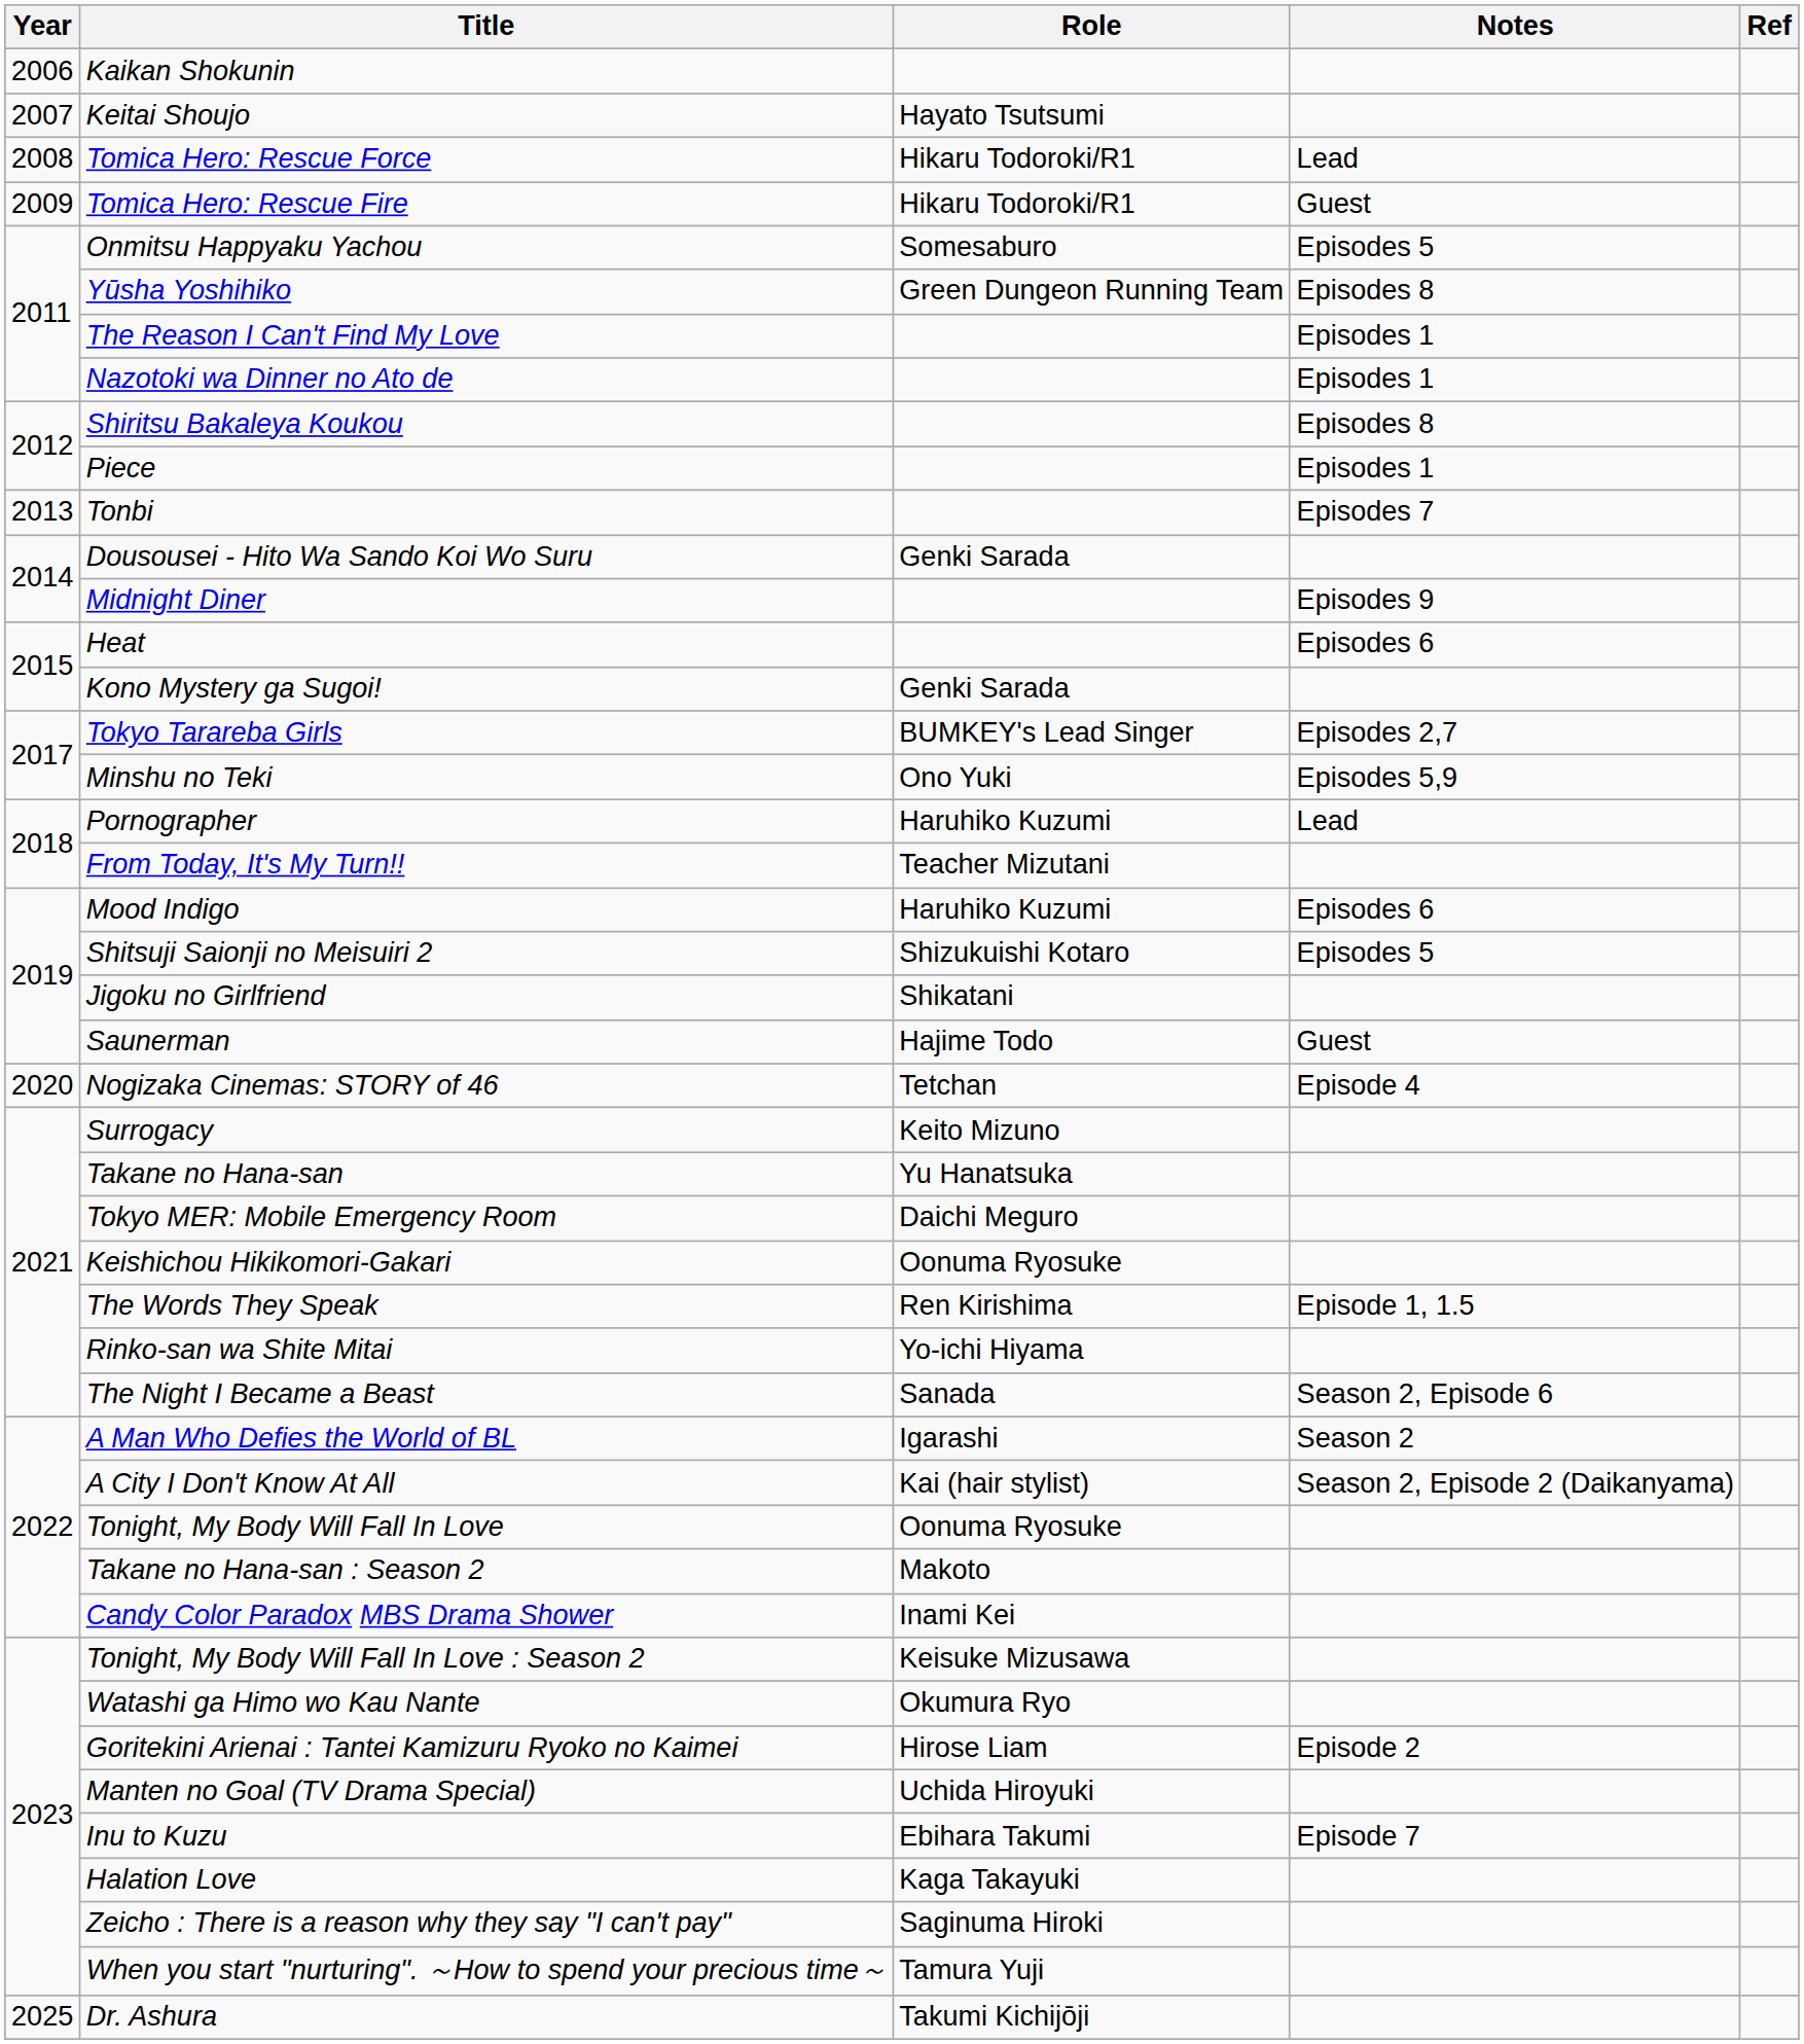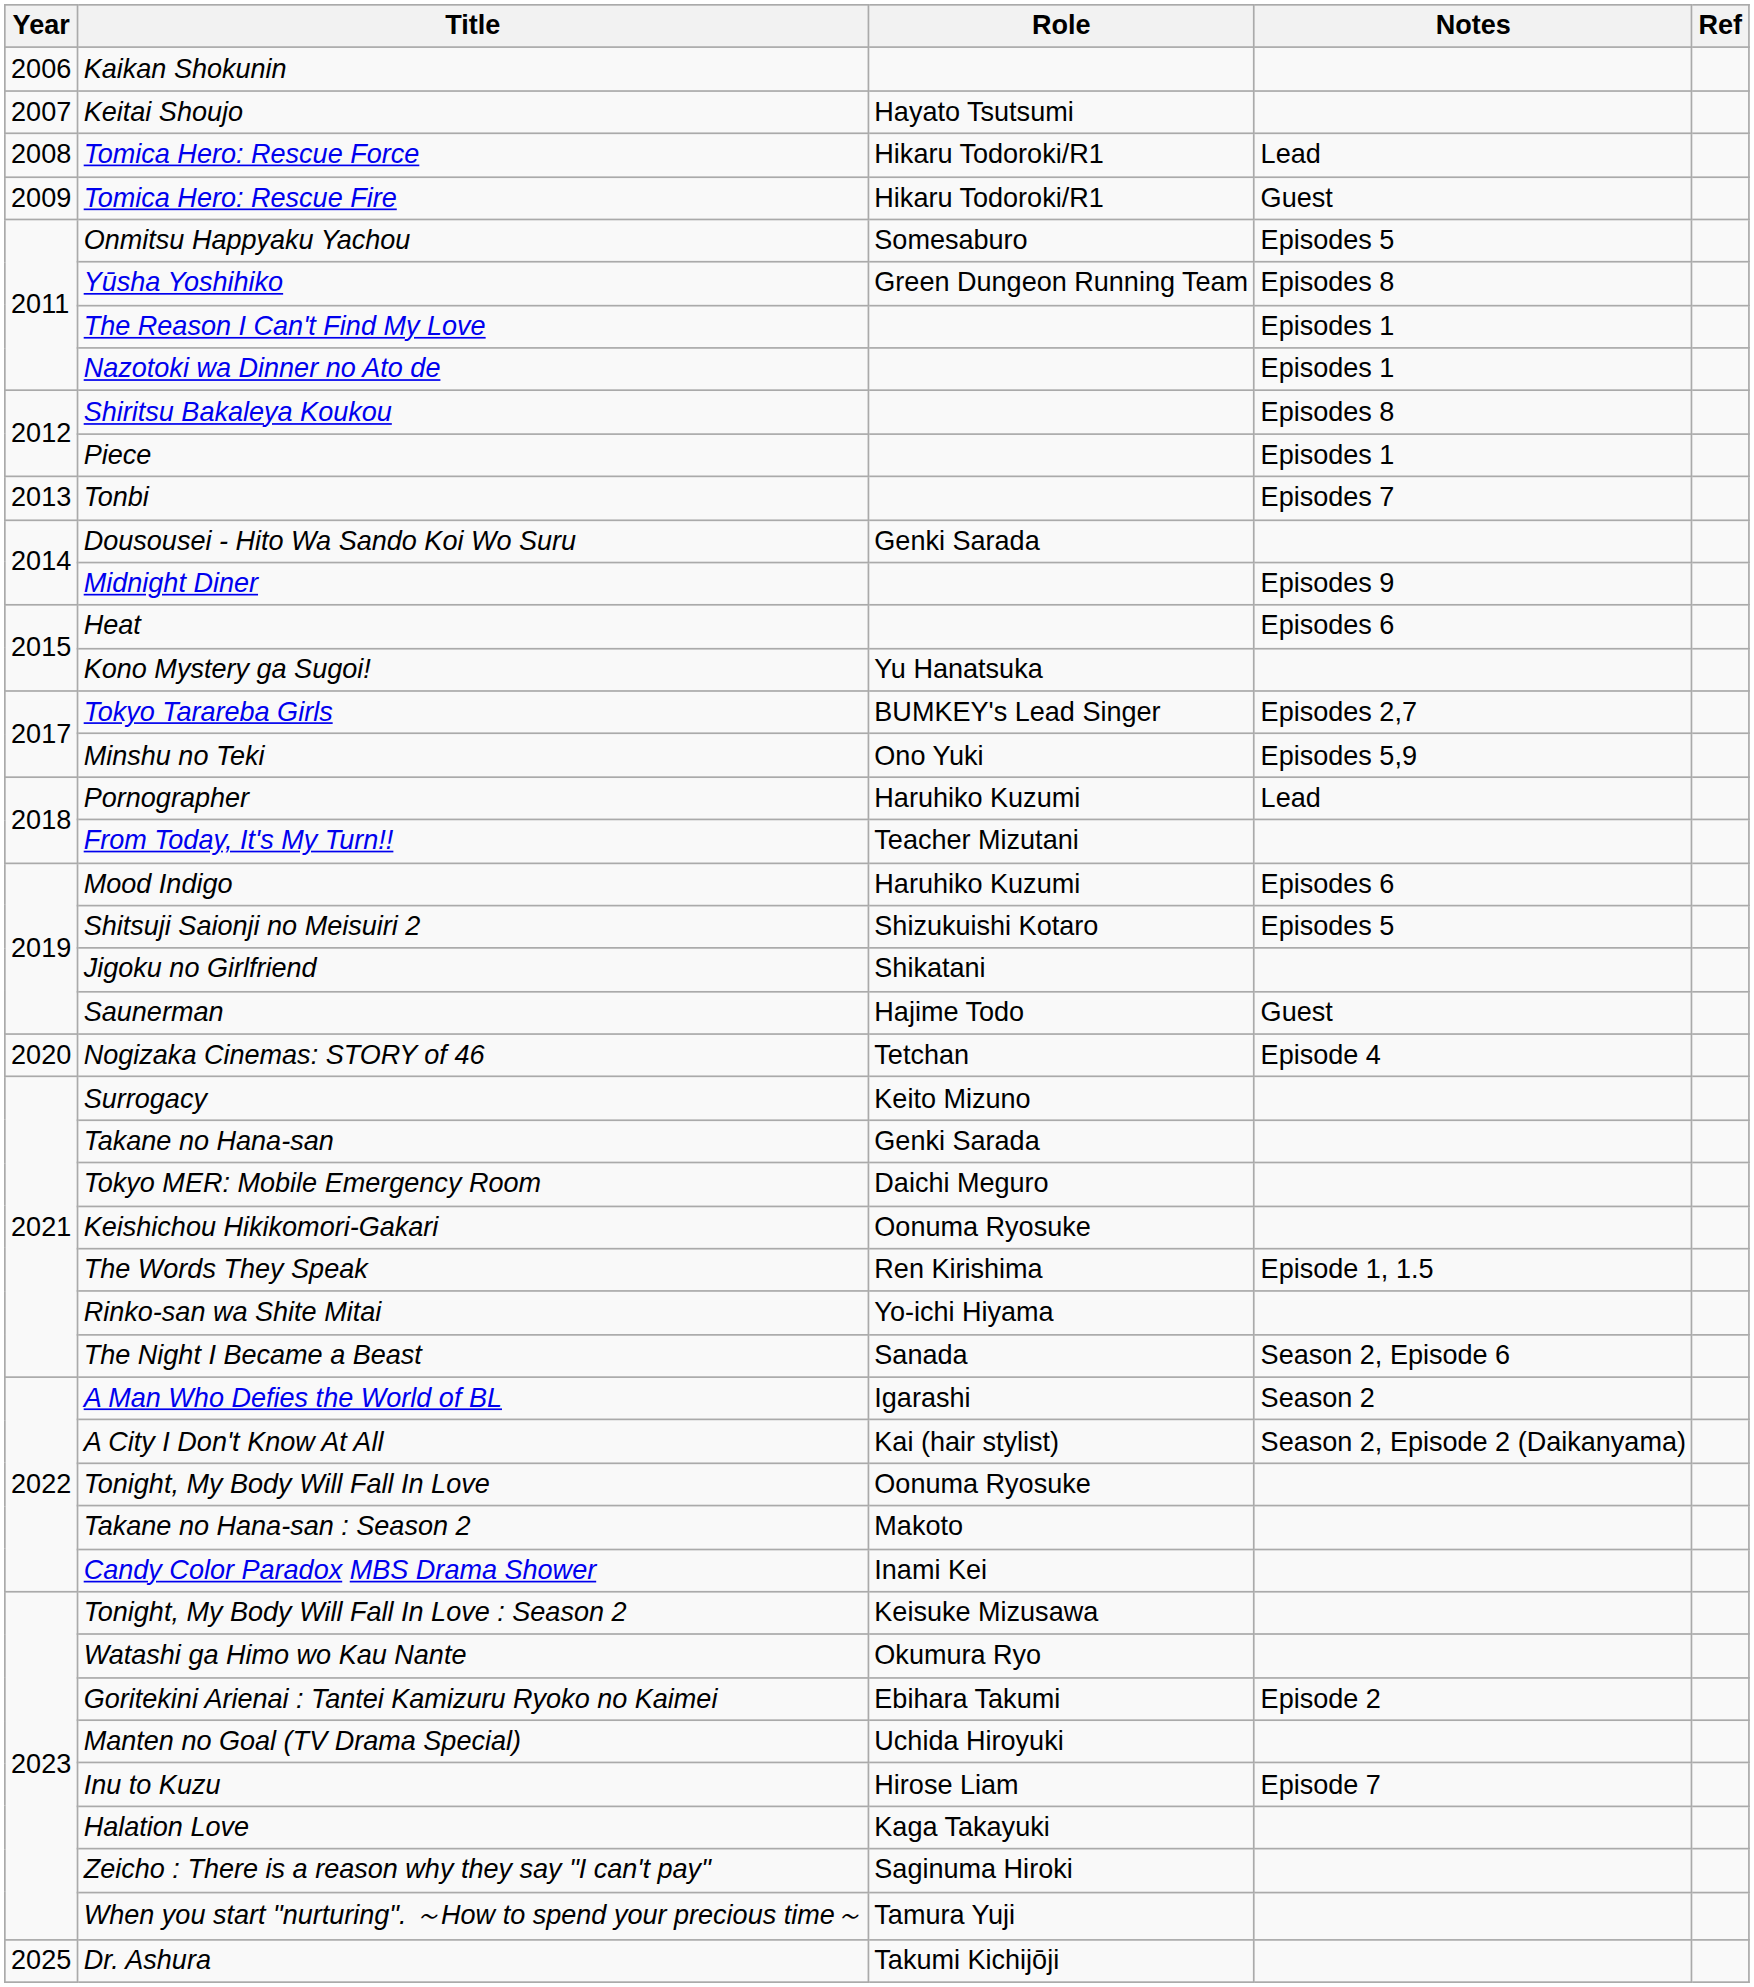 <table class="wikitable">
 <tr>
 <th>Year</th>
 <th>Title</th>
 <th>Role</th>
 <th>Notes</th>
 <th>Ref</th>
 </tr>
 <tr>
 <td>2006</td>
 <td><em>Kaikan Shokunin</em></td>
 <td></td>
 <td></td>
 <td></td>
 </tr>
 <tr>
 <td>2007</td>
 <td><em>Keitai Shoujo</em></td>
 <td>Hayato Tsutsumi</td>
 <td></td>
 <td></td>
 </tr>
 <tr>
 <td>2008</td>
 <td><em><a href='#'>Tomica Hero: Rescue Force</a></em></td>
 <td>Hikaru Todoroki/R1</td>
 <td>Lead</td>
 <td></td>
 </tr>
 <tr>
 <td>2009</td>
 <td><em><a href='#'>Tomica Hero: Rescue Fire</a></em></td>
 <td>Hikaru Todoroki/R1</td>
 <td>Guest</td>
 <td></td>
 </tr>
 <tr>
 <td rowspan="4">2011</td>
 <td><em>Onmitsu Happyaku Yachou</em></td>
 <td>Somesaburo</td>
 <td>Episodes 5</td>
 <td></td>
 </tr>
 <tr>
 <td><em><a href='#'>Yūsha Yoshihiko</a></em></td>
 <td>Green Dungeon Running Team</td>
 <td>Episodes 8</td>
 <td></td>
 </tr>
 <tr>
 <td><em><a href='#'>The Reason I Can't Find My Love</a></em></td>
 <td></td>
 <td>Episodes 1</td>
 <td></td>
 </tr>
 <tr>
 <td><em><a href='#'>Nazotoki wa Dinner no Ato de</a></em></td>
 <td></td>
 <td>Episodes 1</td>
 <td></td>
 </tr>
 <tr>
 <td rowspan="2">2012</td>
 <td><em><a href='#'>Shiritsu Bakaleya Koukou</a></em></td>
 <td></td>
 <td>Episodes 8</td>
 <td></td>
 </tr>
 <tr>
 <td><em>Piece</em></td>
 <td></td>
 <td>Episodes 1</td>
 <td></td>
 </tr>
 <tr>
 <td>2013</td>
 <td><em>Tonbi</em></td>
 <td></td>
 <td>Episodes 7</td>
 <td></td>
 </tr>
 <tr>
 <td rowspan="2">2014</td>
 <td><em>Dousousei - Hito Wa Sando Koi Wo Suru</em></td>
 <td>Genki Sarada</td>
 <td></td>
 <td></td>
 </tr>
 <tr>
 <td><a href='#'><em>Midnight Diner</em></a></td>
 <td></td>
 <td>Episodes 9</td>
 <td></td>
 </tr>
 <tr>
 <td rowspan="2">2015</td>
 <td><em>Heat</em></td>
 <td></td>
 <td>Episodes 6</td>
 <td></td>
 </tr>
 <tr>
 <td><em>Kono Mystery ga Sugoi!</em></td>
-<td>Genki Sarada</td>
+<td>Yu Hanatsuka</td>
 <td></td>
 <td></td>
 </tr>
 <tr>
 <td rowspan="2">2017</td>
 <td><em><a href='#'>Tokyo Tarareba Girls</a></em></td>
 <td>BUMKEY's Lead Singer</td>
 <td>Episodes 2,7</td>
 <td></td>
 </tr>
 <tr>
 <td><em>Minshu no Teki</em></td>
 <td>Ono Yuki</td>
 <td>Episodes 5,9</td>
 <td></td>
 </tr>
 <tr>
 <td rowspan="2">2018</td>
 <td><em>Pornographer</em></td>
 <td>Haruhiko Kuzumi</td>
 <td>Lead</td>
 <td></td>
 </tr>
 <tr>
 <td><em><a href='#'>From Today, It's My Turn!!</a></em></td>
 <td>Teacher Mizutani</td>
 <td></td>
 <td></td>
 </tr>
 <tr>
 <td rowspan="4">2019</td>
 <td><em>Mood Indigo</em></td>
 <td>Haruhiko Kuzumi</td>
 <td>Episodes 6</td>
 <td></td>
 </tr>
 <tr>
 <td><em>Shitsuji Saionji no Meisuiri 2</em></td>
 <td>Shizukuishi Kotaro</td>
 <td>Episodes 5</td>
 <td></td>
 </tr>
 <tr>
 <td><em>Jigoku no Girlfriend</em></td>
 <td>Shikatani</td>
 <td></td>
 <td></td>
 </tr>
 <tr>
 <td><em>Saunerman</em></td>
 <td>Hajime Todo</td>
 <td>Guest</td>
 <td></td>
 </tr>
 <tr>
 <td>2020</td>
 <td><em>Nogizaka Cinemas: STORY of 46</em></td>
 <td>Tetchan</td>
 <td>Episode 4</td>
 <td></td>
 </tr>
 <tr>
 <td rowspan="7">2021</td>
 <td><em>Surrogacy</em></td>
 <td>Keito Mizuno</td>
 <td></td>
 <td></td>
 </tr>
 <tr>
 <td><em>Takane no Hana-san</em></td>
-<td>Yu Hanatsuka</td>
+<td>Genki Sarada</td>
 <td></td>
 <td></td>
 </tr>
 <tr>
 <td><em>Tokyo MER: Mobile Emergency Room</em></td>
 <td>Daichi Meguro</td>
 <td></td>
 <td></td>
 </tr>
 <tr>
 <td><em>Keishichou Hikikomori-Gakari</em></td>
 <td>Oonuma Ryosuke</td>
 <td></td>
 <td></td>
 </tr>
 <tr>
 <td><em>The Words They Speak</em></td>
 <td>Ren Kirishima</td>
 <td>Episode 1, 1.5</td>
 <td></td>
 </tr>
 <tr>
 <td><em>Rinko-san wa Shite Mitai</em></td>
 <td>Yo-ichi Hiyama</td>
 <td></td>
 <td></td>
 </tr>
 <tr>
 <td><em>The Night I Became a Beast</em></td>
 <td>Sanada</td>
 <td>Season 2, Episode 6</td>
 <td></td>
 </tr>
 <tr>
 <td rowspan="5">2022</td>
 <td><em><a href='#'>A Man Who Defies the World of BL</a></em></td>
 <td>Igarashi</td>
 <td>Season 2</td>
 <td></td>
 </tr>
 <tr>
 <td><em>A City I Don't Know At All</em></td>
 <td>Kai (hair stylist)</td>
 <td>Season 2, Episode 2 (Daikanyama)</td>
 <td></td>
 </tr>
 <tr>
 <td><em>Tonight, My Body Will Fall In Love</em></td>
 <td>Oonuma Ryosuke</td>
 <td></td>
 <td></td>
 </tr>
 <tr>
 <td><em>Takane no Hana-san : Season 2</em></td>
 <td>Makoto</td>
 <td></td>
 <td></td>
 </tr>
 <tr>
 <td><em><a href='#'>Candy Color Paradox</a> <a href='#'>MBS Drama Shower</a></em></td>
 <td>Inami Kei</td>
 <td></td>
 <td></td>
 </tr>
 <tr>
 <td rowspan="8">2023</td>
 <td><em>Tonight, My Body Will Fall In Love : Season 2</em></td>
 <td>Keisuke Mizusawa</td>
 <td></td>
 <td></td>
 </tr>
 <tr>
 <td><em>Watashi ga Himo wo Kau Nante</em></td>
 <td>Okumura Ryo</td>
 <td></td>
 <td></td>
 </tr>
 <tr>
 <td><em>Goritekini Arienai : Tantei Kamizuru Ryoko no Kaimei</em></td>
-<td>Hirose Liam</td>
+<td>Ebihara Takumi</td>
 <td>Episode 2</td>
 <td></td>
 </tr>
 <tr>
 <td><em>Manten no Goal (TV Drama Special)</em></td>
 <td>Uchida Hiroyuki</td>
 <td></td>
 <td></td>
 </tr>
 <tr>
 <td><em>Inu to Kuzu</em></td>
-<td>Ebihara Takumi</td>
+<td>Hirose Liam</td>
 <td>Episode 7</td>
 <td></td>
 </tr>
 <tr>
 <td><em>Halation Love</em></td>
 <td>Kaga Takayuki</td>
 <td></td>
 <td></td>
 </tr>
 <tr>
 <td><em>Zeicho : There is a reason why they say "I can't pay"</em></td>
 <td>Saginuma Hiroki</td>
 <td></td>
 <td></td>
 </tr>
 <tr>
 <td><em>When you start "nurturing". ～How to spend your precious time～</em></td>
 <td>Tamura Yuji</td>
 <td></td>
 <td></td>
 </tr>
 <tr>
 <td>2025</td>
 <td><em>Dr. Ashura</em></td>
 <td>Takumi Kichijōji</td>
 <td></td>
 <td></td>
 </tr>
 </table>
